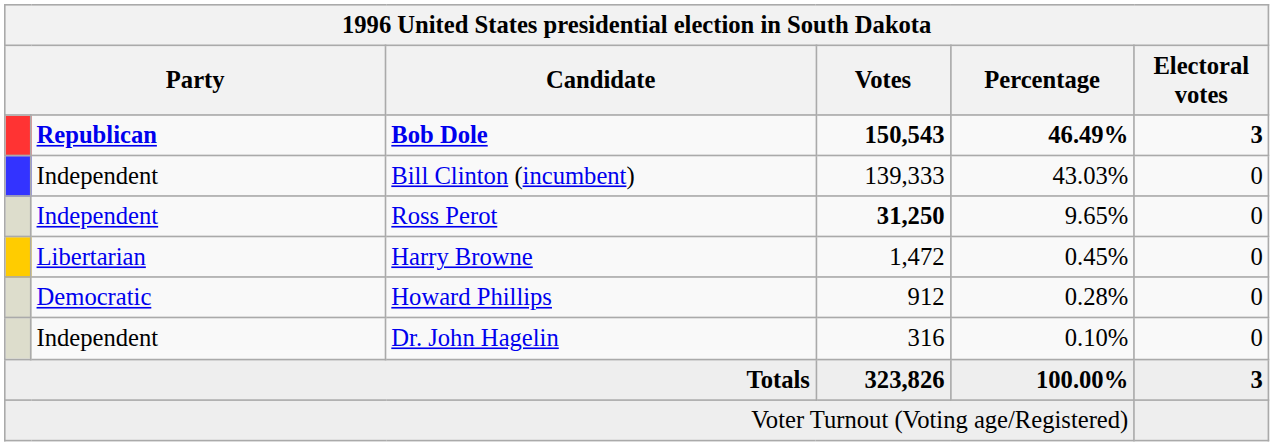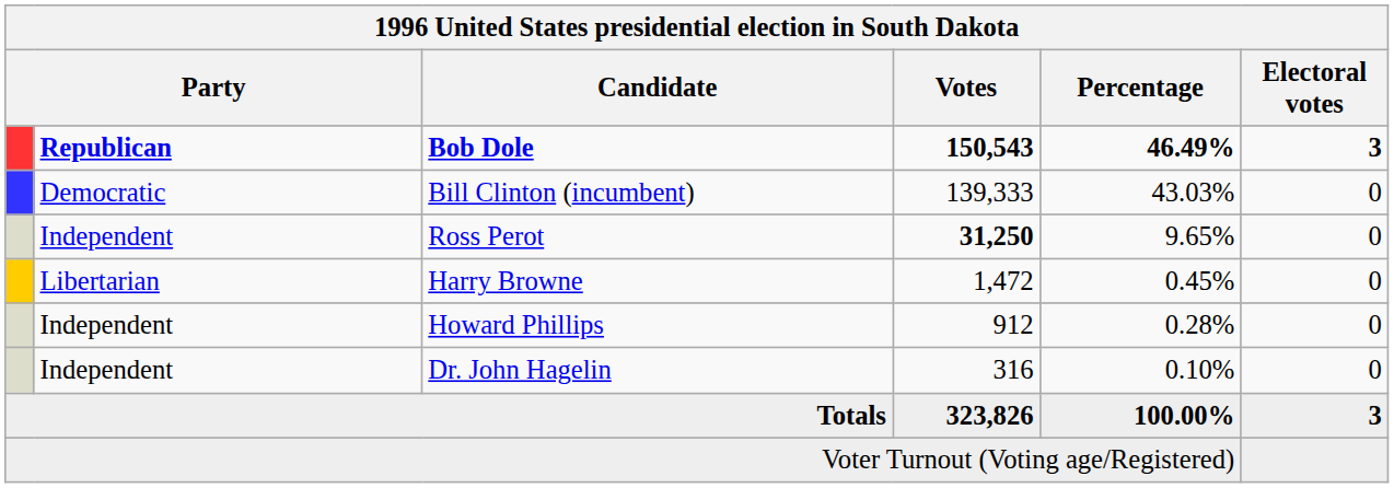 <table class="wikitable" style="font-size: 95%;">
 <tr>
 <th colspan="7">1996 United States presidential election in South Dakota</th>
 </tr>
 <tr>
 <th colspan="2" style="width: 15em">Party</th>
 <th style="width: 17em">Candidate</th>
 <th style="width: 5em">Votes</th>
 <th style="width: 7em">Percentage</th>
 <th style="width: 5em">Electoral votes</th>
 </tr>
 <tr>
 <th style="background:#f33; width:3px;"></th>
 <td style="width: 130px"><strong><a href='#'>Republican</a></strong></td>
 <td><strong><a href='#'>Bob Dole</a></strong></td>
 <td style="text-align:right;"><strong>150,543</strong></td>
 <td style="text-align:right;"><strong>46.49%</strong></td>
 <td style="text-align:right;"><strong>3</strong></td>
 </tr>
 <tr>
 <th style="background:#33f; width:3px;"></th>
-<td style="width: 130px">Independent</td>
+<td style="width: 130px"><a href='#'>Democratic</a></td>
 <td><a href='#'>Bill Clinton</a> (<a href='#'>incumbent</a>)</td>
 <td style="text-align:right;">139,333</td>
 <td style="text-align:right;">43.03%</td>
 <td style="text-align:right;">0</td>
 </tr>
 <tr>
 <th style="background:#ddc; width:3px;"></th>
 <td style="width: 130px"><a href='#'>Independent</a></td>
 <td><a href='#'>Ross Perot</a></td>
 <td style="text-align:right;"><strong>31,250</strong></td>
 <td style="text-align:right;">9.65%</td>
 <td style="text-align:right;">0</td>
 </tr>
 <tr>
 <th style="background:#fc0; width:3px;"></th>
 <td style="width: 130px"><a href='#'>Libertarian</a></td>
 <td><a href='#'>Harry Browne</a></td>
 <td style="text-align:right;">1,472</td>
 <td style="text-align:right;">0.45%</td>
 <td style="text-align:right;">0</td>
 </tr>
 <tr>
 <th style="background:#ddc; width:3px;"></th>
-<td style="width: 130px"><a href='#'>Democratic</a></td>
+<td style="width: 130px">Independent</td>
 <td><a href='#'>Howard Phillips</a></td>
 <td style="text-align:right;">912</td>
 <td style="text-align:right;">0.28%</td>
 <td style="text-align:right;">0</td>
 </tr>
 <tr>
 <th style="background:#ddc; width:3px;"></th>
 <td style="width: 130px">Independent</td>
 <td><a href='#'>Dr. John Hagelin</a></td>
 <td style="text-align:right;">316</td>
 <td style="text-align:right;">0.10%</td>
 <td style="text-align:right;">0</td>
 </tr>
 <tr style="background:#eee; text-align:right;">
 <td colspan="3"><strong>Totals</strong></td>
 <td><strong>323,826</strong></td>
 <td><strong>100.00%</strong></td>
 <td><strong>3</strong></td>
 </tr>
 <tr style="background:#eee; text-align:right;">
 <td colspan="5">Voter Turnout (Voting age/Registered)</td>
 <td style="text-align:right;"></td>
 </tr>
 </table>
